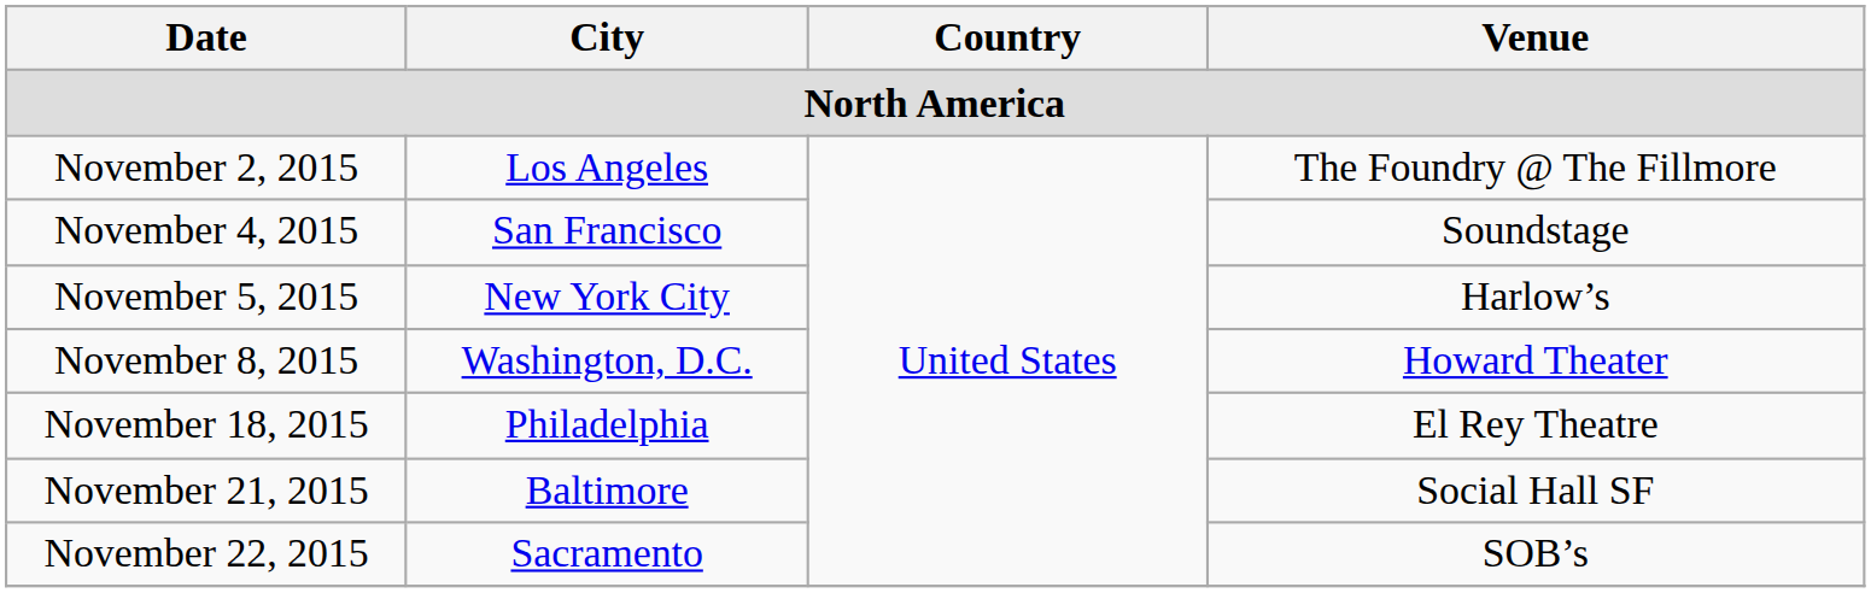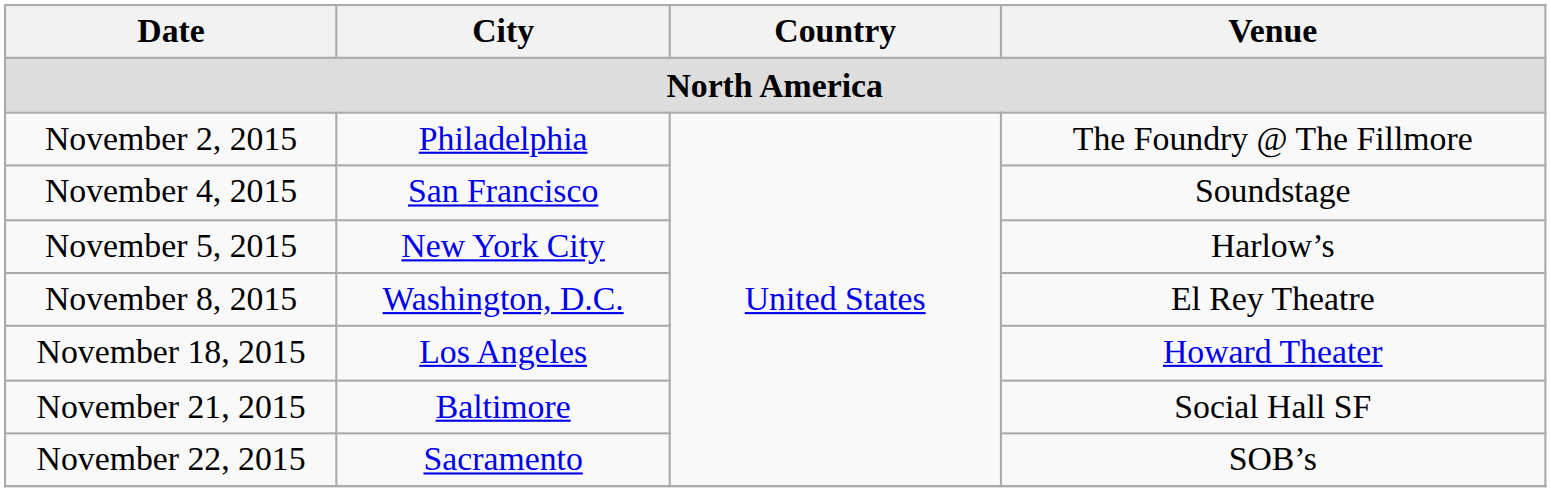 <table class="wikitable" style="text-align:center;">
 <tr>
 <th style="width:150px;">Date</th>
 <th style="width:150px;">City</th>
 <th style="width:150px;">Country</th>
 <th style="width:250px;">Venue</th>
 </tr>
 <tr style="background:#ddd;">
 <td colspan="4"><strong>North America</strong></td>
 </tr>
 <tr>
 <td>November 2, 2015</td>
-<td><a href='#'>Los Angeles</a></td>
+<td><a href='#'>Philadelphia</a></td>
 <td rowspan="7"><a href='#'>United States</a></td>
 <td>The Foundry @ The Fillmore</td>
 </tr>
 <tr>
 <td>November 4, 2015</td>
 <td><a href='#'>San Francisco</a></td>
 <td>Soundstage</td>
 </tr>
 <tr>
 <td>November 5, 2015</td>
 <td><a href='#'>New York City</a></td>
 <td>Harlow’s</td>
 </tr>
 <tr>
 <td>November 8, 2015</td>
 <td><a href='#'>Washington, D.C.</a></td>
-<td><a href='#'>Howard Theater</a></td>
+<td>El Rey Theatre</td>
 </tr>
 <tr>
 <td>November 18, 2015</td>
-<td><a href='#'>Philadelphia</a></td>
-<td>El Rey Theatre</td>
+<td><a href='#'>Los Angeles</a></td>
+<td><a href='#'>Howard Theater</a></td>
 </tr>
 <tr>
 <td>November 21, 2015</td>
 <td><a href='#'>Baltimore</a></td>
 <td>Social Hall SF</td>
 </tr>
 <tr>
 <td>November 22, 2015</td>
 <td><a href='#'>Sacramento</a></td>
 <td>SOB’s</td>
 </tr>
 <tr>
 </tr>
 </table>
